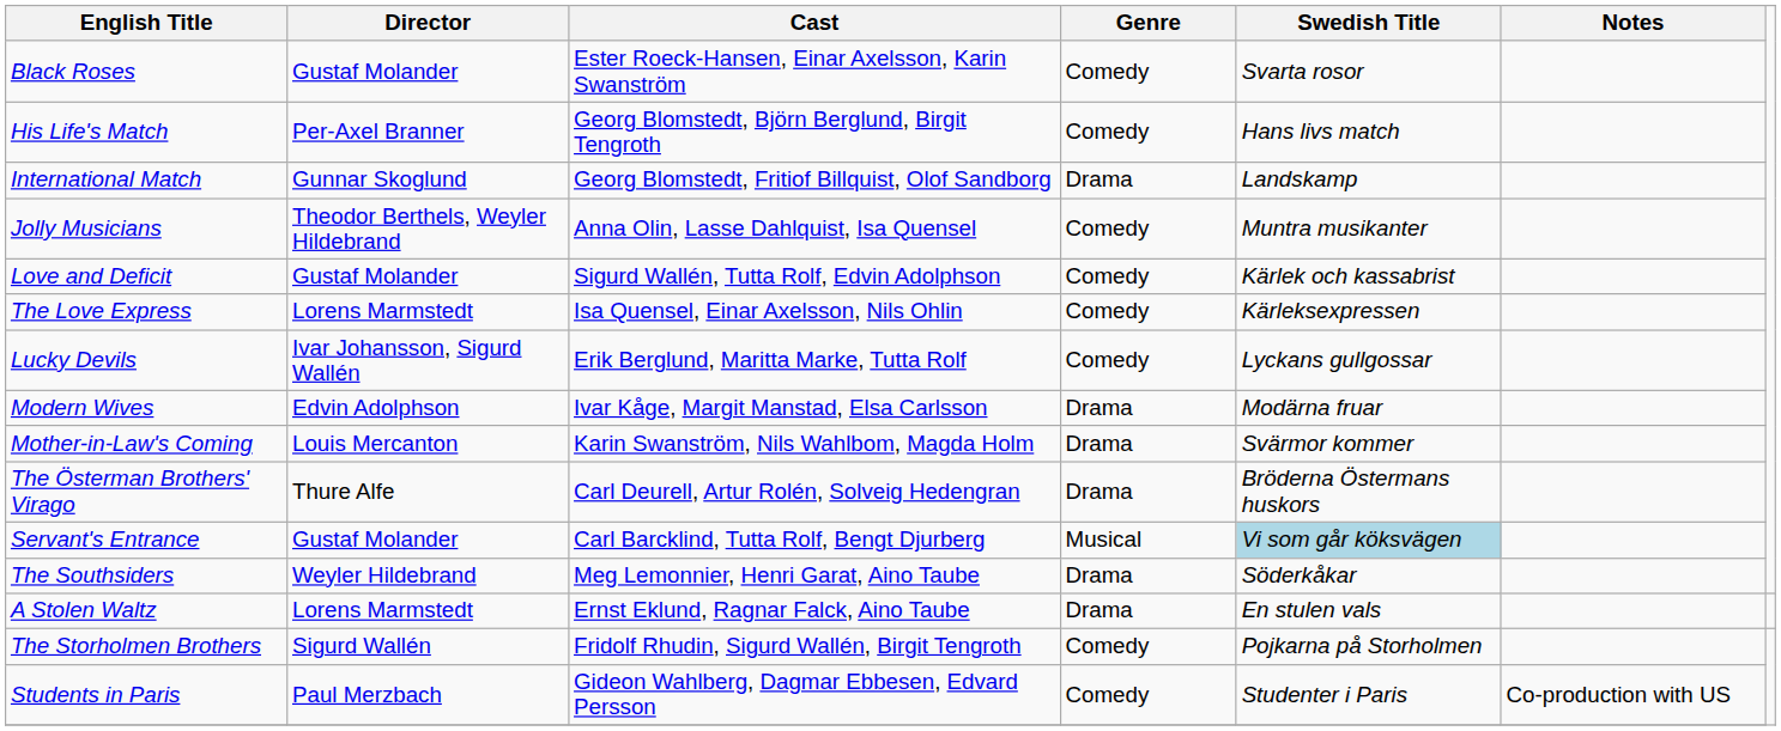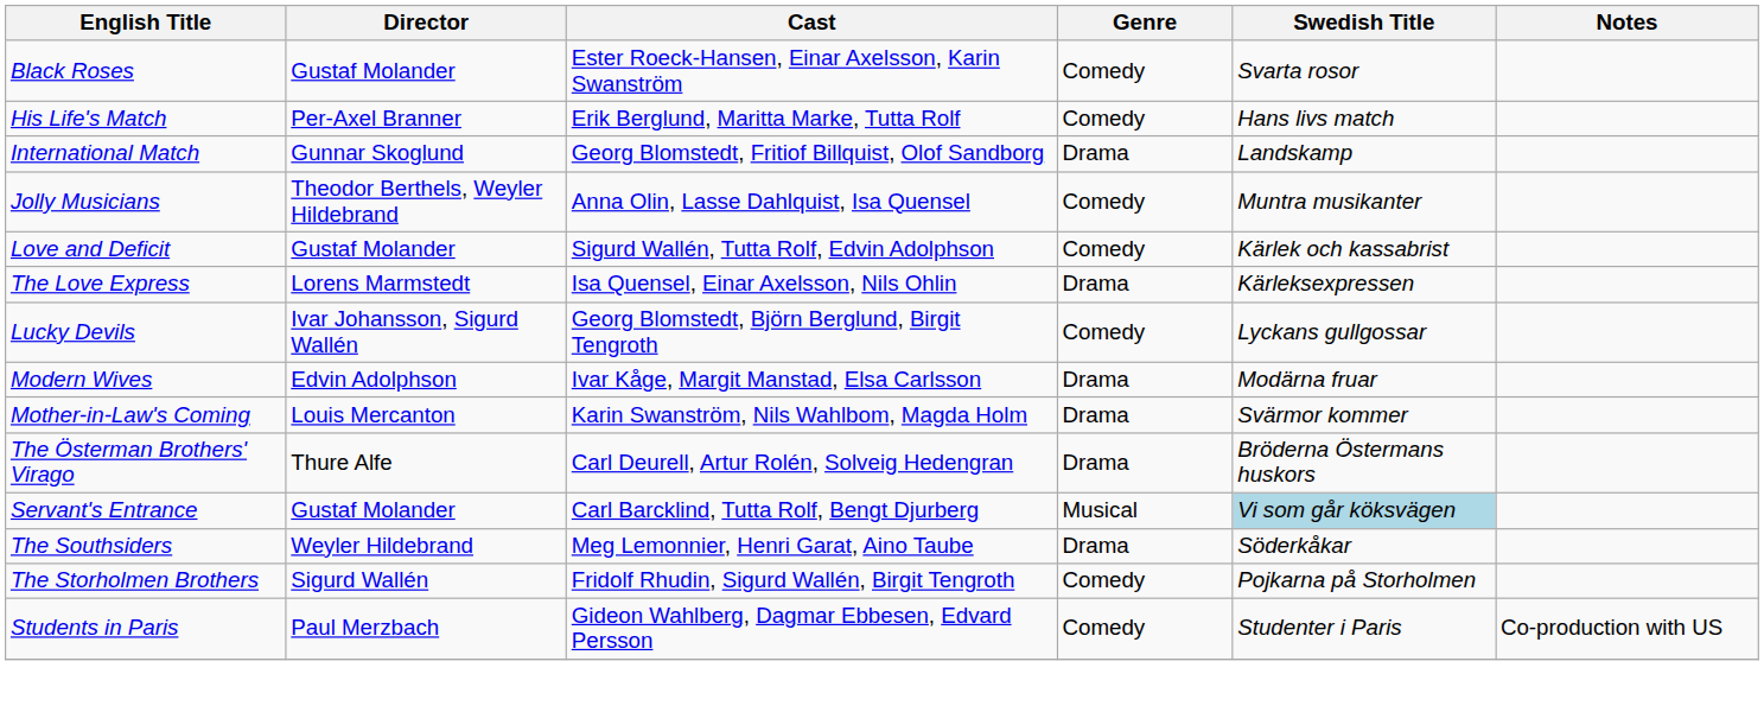 <table class="wikitable" style="width:100%;">
 <tr>
 <th style="width:16%;">English Title</th>
 <th style="width:16%;">Director</th>
 <th style="width:28%;">Cast</th>
 <th style="width:10%;">Genre</th>
 <th style="width:15%;">Swedish Title</th>
 <th style="width:15%;">Notes</th>
 </tr>
 <tr>
 <td><em><a href='#'>Black Roses</a></em></td>
 <td><a href='#'>Gustaf Molander</a></td>
 <td><a href='#'>Ester Roeck-Hansen</a>, <a href='#'>Einar Axelsson</a>, <a href='#'>Karin Swanström</a></td>
 <td>Comedy</td>
 <td><em>Svarta rosor</em></td>
 <td></td>
 </tr>
 <tr>
 <td><em><a href='#'>His Life's Match</a></em></td>
 <td><a href='#'>Per-Axel Branner</a></td>
-<td><a href='#'>Georg Blomstedt</a>, <a href='#'>Björn Berglund</a>, <a href='#'>Birgit Tengroth</a></td>
+<td><a href='#'>Erik Berglund</a>, <a href='#'>Maritta Marke</a>, <a href='#'>Tutta Rolf</a></td>
 <td>Comedy</td>
 <td><em>Hans livs match</em></td>
 <td></td>
 </tr>
 <tr>
 <td><em><a href='#'>International Match</a></em></td>
 <td><a href='#'>Gunnar Skoglund</a></td>
 <td><a href='#'>Georg Blomstedt</a>, <a href='#'>Fritiof Billquist</a>, <a href='#'>Olof Sandborg</a></td>
 <td>Drama</td>
 <td><em>Landskamp</em></td>
 <td></td>
 </tr>
 <tr>
 <td><em><a href='#'>Jolly Musicians</a></em></td>
 <td><a href='#'>Theodor Berthels</a>, <a href='#'>Weyler Hildebrand</a></td>
 <td><a href='#'>Anna Olin</a>, <a href='#'>Lasse Dahlquist</a>, <a href='#'>Isa Quensel</a></td>
 <td>Comedy</td>
 <td><em>Muntra musikanter</em></td>
 <td></td>
 </tr>
 <tr>
 <td><em><a href='#'>Love and Deficit</a></em></td>
 <td><a href='#'>Gustaf Molander</a></td>
 <td><a href='#'>Sigurd Wallén</a>, <a href='#'>Tutta Rolf</a>, <a href='#'>Edvin Adolphson</a></td>
 <td>Comedy</td>
 <td><em>Kärlek och kassabrist</em></td>
 <td></td>
 </tr>
 <tr>
 <td><em><a href='#'>The Love Express</a></em></td>
 <td><a href='#'>Lorens Marmstedt</a></td>
 <td><a href='#'>Isa Quensel</a>, <a href='#'>Einar Axelsson</a>, <a href='#'>Nils Ohlin</a></td>
-<td>Comedy</td>
+<td>Drama</td>
 <td><em>Kärleksexpressen</em></td>
 <td></td>
 </tr>
 <tr>
 <td><em><a href='#'>Lucky Devils</a></em></td>
 <td><a href='#'>Ivar Johansson</a>, <a href='#'>Sigurd Wallén</a></td>
-<td><a href='#'>Erik Berglund</a>, <a href='#'>Maritta Marke</a>, <a href='#'>Tutta Rolf</a></td>
+<td><a href='#'>Georg Blomstedt</a>, <a href='#'>Björn Berglund</a>, <a href='#'>Birgit Tengroth</a></td>
 <td>Comedy</td>
 <td><em>Lyckans gullgossar</em></td>
 <td></td>
 </tr>
 <tr>
 <td><em><a href='#'>Modern Wives</a></em></td>
 <td><a href='#'>Edvin Adolphson</a></td>
 <td><a href='#'>Ivar Kåge</a>, <a href='#'>Margit Manstad</a>, <a href='#'>Elsa Carlsson</a></td>
 <td>Drama</td>
 <td><em>Modärna fruar</em></td>
 <td></td>
 </tr>
 <tr>
 <td><em><a href='#'>Mother-in-Law's Coming</a></em></td>
 <td><a href='#'>Louis Mercanton</a></td>
 <td><a href='#'>Karin Swanström</a>, <a href='#'>Nils Wahlbom</a>, <a href='#'>Magda Holm</a></td>
 <td>Drama</td>
 <td><em>Svärmor kommer</em></td>
 <td></td>
 </tr>
 <tr>
 <td><em><a href='#'>The Österman Brothers' Virago</a></em></td>
 <td>Thure Alfe</td>
 <td><a href='#'>Carl Deurell</a>, <a href='#'>Artur Rolén</a>, <a href='#'>Solveig Hedengran</a></td>
 <td>Drama</td>
 <td><em>Bröderna Östermans huskors</em></td>
 <td></td>
 </tr>
 <tr>
 <td><em><a href='#'>Servant's Entrance</a></em></td>
 <td><a href='#'>Gustaf Molander</a></td>
 <td><a href='#'>Carl Barcklind</a>, <a href='#'>Tutta Rolf</a>, <a href='#'>Bengt Djurberg</a></td>
 <td>Musical</td>
 <td style="background: lightblue;"><em>Vi som går köksvägen</em></td>
 <td></td>
 </tr>
 <tr>
 <td><em><a href='#'>The Southsiders</a></em></td>
 <td><a href='#'>Weyler Hildebrand</a></td>
 <td><a href='#'>Meg Lemonnier</a>, <a href='#'>Henri Garat</a>, <a href='#'>Aino Taube</a></td>
 <td>Drama</td>
 <td><em>Söderkåkar</em></td>
 <td></td>
 </tr>
 <tr>
-<td><em><a href='#'>A Stolen Waltz</a></em></td>
-<td><a href='#'>Lorens Marmstedt</a></td>
-<td><a href='#'>Ernst Eklund</a>, <a href='#'>Ragnar Falck</a>, <a href='#'>Aino Taube</a></td>
-<td>Drama</td>
-<td><em>En stulen vals</em></td>
-<td></td>
-<td></td>
-</tr>
-<tr>
 <td><em><a href='#'>The Storholmen Brothers</a></em></td>
 <td><a href='#'>Sigurd Wallén</a></td>
 <td><a href='#'>Fridolf Rhudin</a>, <a href='#'>Sigurd Wallén</a>, <a href='#'>Birgit Tengroth</a></td>
 <td>Comedy</td>
 <td><em>Pojkarna på Storholmen</em></td>
 <td></td>
 </tr>
 <tr>
 <td><em><a href='#'>Students in Paris</a></em></td>
 <td><a href='#'>Paul Merzbach</a></td>
 <td><a href='#'>Gideon Wahlberg</a>, <a href='#'>Dagmar Ebbesen</a>, <a href='#'>Edvard Persson</a></td>
 <td>Comedy</td>
 <td><em>Studenter i Paris</em></td>
 <td>Co-production with US</td>
 </tr>
 <tr>
 </tr>
 </table>
